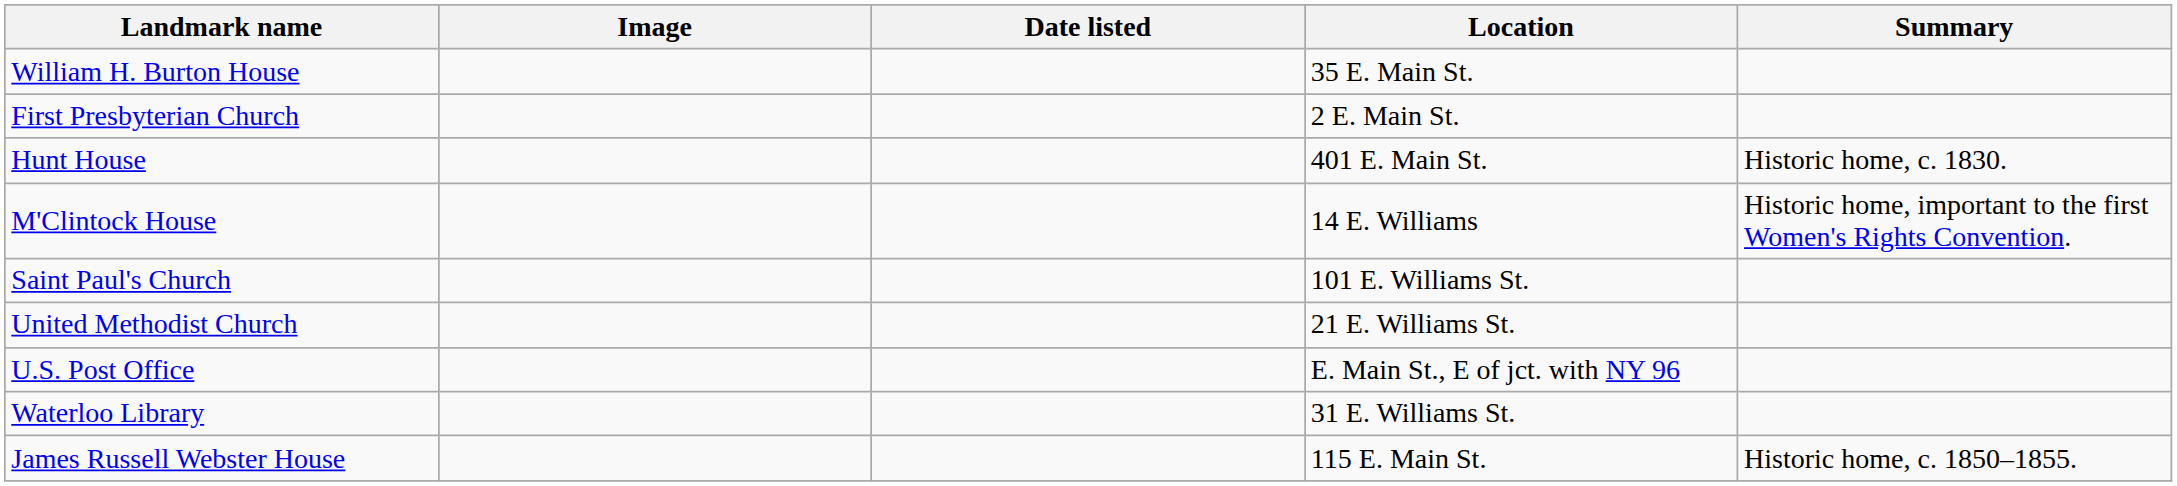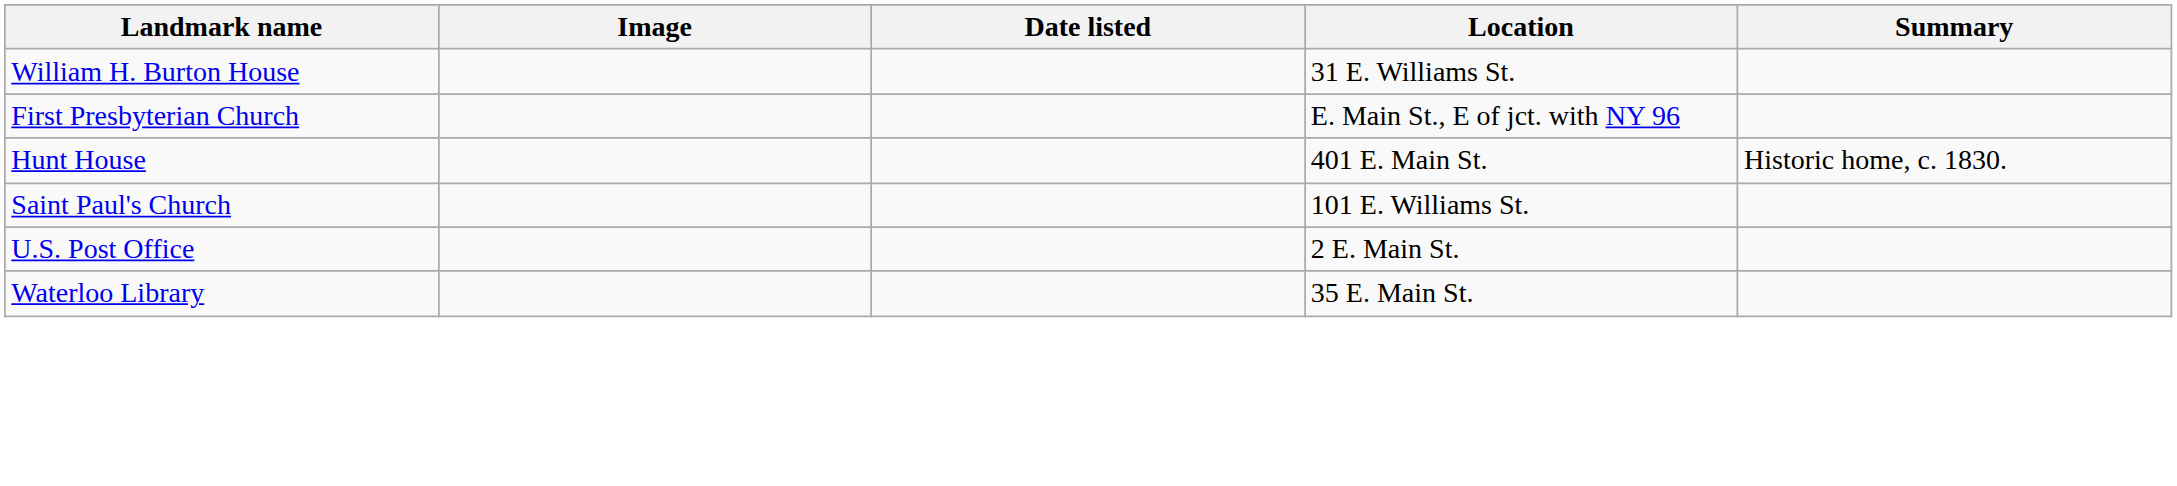 <table class="wikitable sortable" style="width:98%">
 <tr>
 <th width = 15% ><strong>Landmark name</strong></th>
 <th width = 15% class="unsortable" ><strong>Image</strong></th>
 <th width = 15% ><strong>Date listed</strong></th>
 <th width = 15% ><strong>Location</strong></th>
 <th width = 15% ><strong>Summary</strong></th>
 </tr>
 <tr>
 <td><a href='#'>William H. Burton House</a></td>
 <td></td>
 <td></td>
-<td>35 E. Main St.<br><small></small></td>
+<td>31 E. Williams St.<br><small></small></td>
 <td></td>
 </tr>
 <tr>
 <td><a href='#'>First Presbyterian Church</a></td>
 <td></td>
 <td></td>
-<td>2 E. Main St.<br><small></small></td>
+<td>E. Main St., E of jct. with <a href='#'>NY 96</a><br><small></small></td>
 <td></td>
 </tr>
 <tr>
 <td><a href='#'>Hunt House</a></td>
 <td></td>
 <td></td>
 <td>401 E. Main St.<br><small></small></td>
 <td>Historic home, c. 1830.</td>
 </tr>
 <tr>
-<td><a href='#'>M'Clintock House</a></td>
-<td></td>
-<td></td>
-<td>14 E. Williams<br><small></small></td>
-<td>Historic home, important to the first <a href='#'>Women's Rights Convention</a>.</td>
-</tr>
-<tr>
 <td><a href='#'>Saint Paul's Church</a></td>
 <td></td>
 <td></td>
 <td>101 E. Williams St.<br><small></small></td>
 <td></td>
 </tr>
 <tr>
-<td><a href='#'>United Methodist Church</a></td>
-<td></td>
-<td></td>
-<td>21 E. Williams St.<br><small></small></td>
-<td></td>
-</tr>
-<tr>
 <td><a href='#'>U.S. Post Office</a></td>
 <td></td>
 <td></td>
-<td>E. Main St., E of jct. with <a href='#'>NY 96</a><br><small></small></td>
+<td>2 E. Main St.<br><small></small></td>
 <td></td>
 </tr>
 <tr>
 <td><a href='#'>Waterloo Library</a></td>
 <td></td>
 <td></td>
-<td>31 E. Williams St.<br><small></small></td>
+<td>35 E. Main St.<br><small></small></td>
 <td></td>
 </tr>
-<tr>
-<td><a href='#'>James Russell Webster House</a></td>
-<td></td>
-<td></td>
-<td>115 E. Main St.<br><small></small></td>
-<td>Historic home, c. 1850–1855.</td>
-</tr>
 </table>
